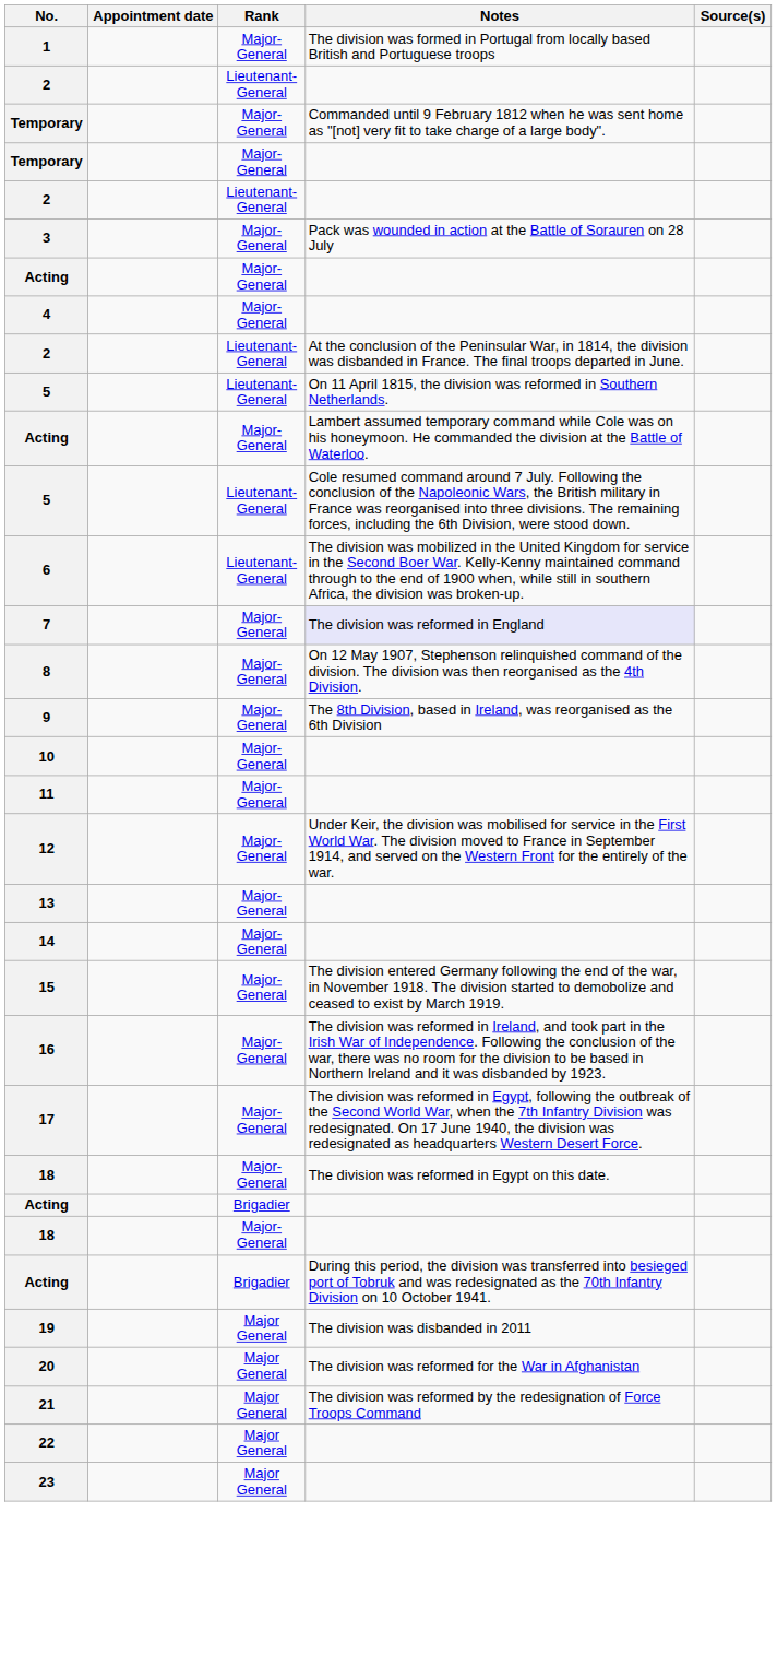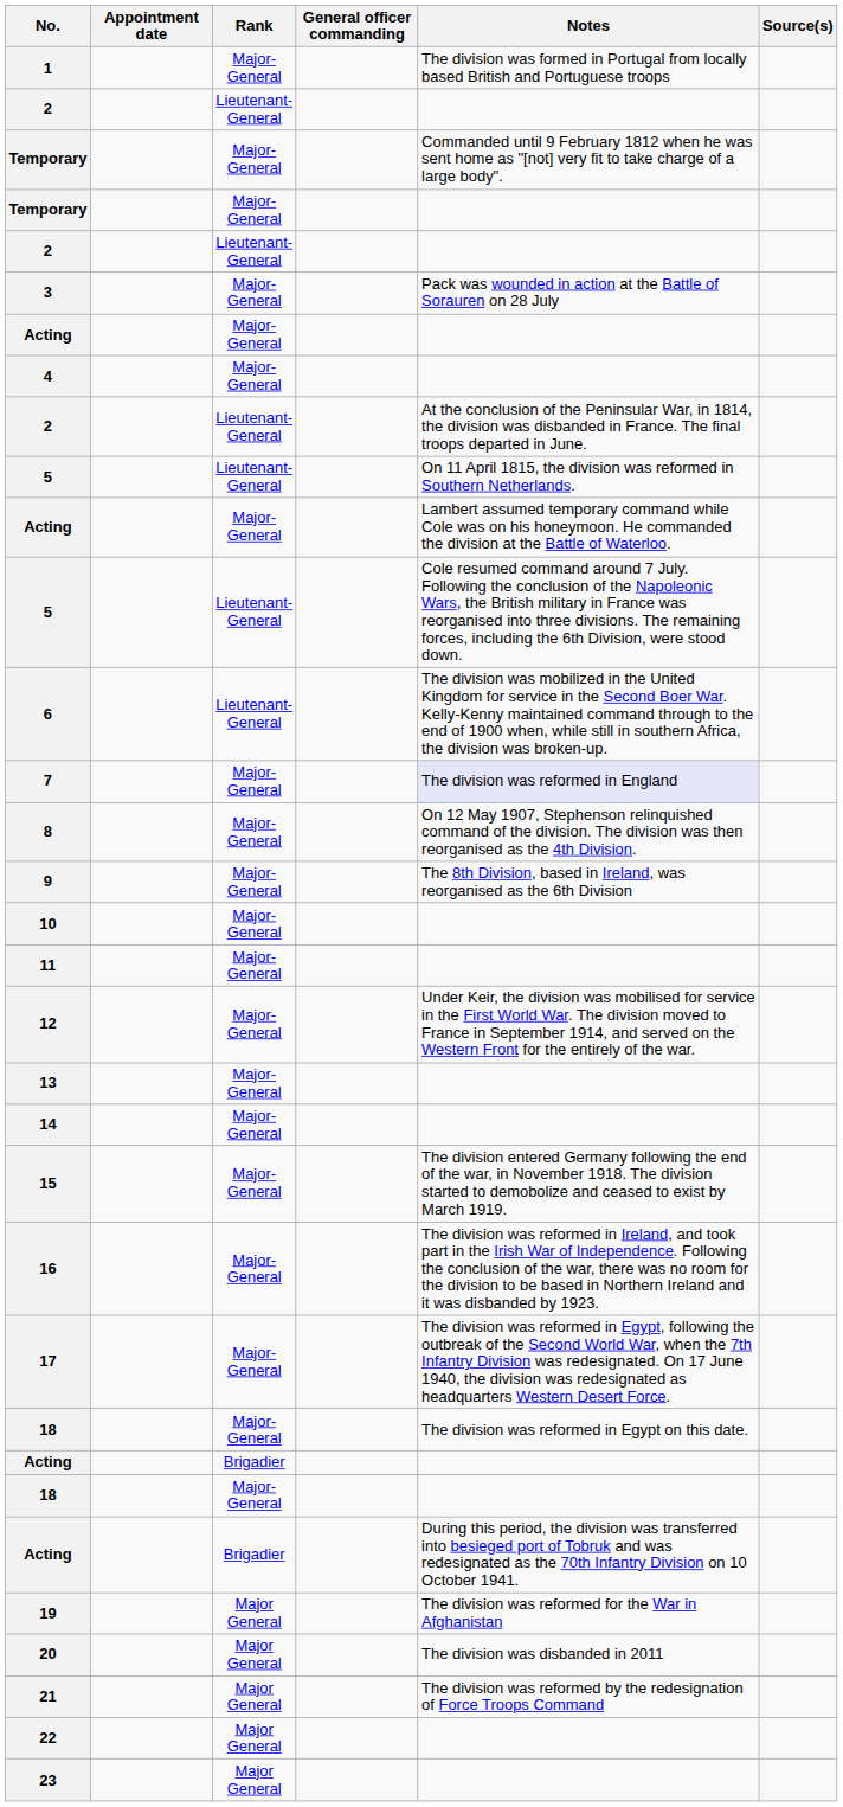 <table class="wikitable sortable plainrowheaders" style="text-align: left; border-spacing: 2px; border: 1px solid darkgray;">
 <tr>
 <th width="5%" scope="col">No.</th>
 <th width="15%" scope="col">Appointment date</th>
 <th width=10% scope="col">Rank</th>
+<th width=15% scope="col">General officer commanding</th>
 <th width=45% scope="col">Notes</th>
 <th class=unsortable width=5% scope="col">Source(s)</th>
 </tr>
 <tr>
 <th scope="row" style="text-align:center;">1</th>
 <td align="center"></td>
 <td align="center"><a href='#'>Major-General</a></td>
+<td align="center"></td>
 <td>The division was formed in Portugal from locally based British and Portuguese troops</td>
 <td align="center"></td>
 </tr>
 <tr>
 <th scope="row" style="text-align:center;">2</th>
 <td align="center"></td>
 <td align="center"><a href='#'>Lieutenant-General</a></td>
+<td align="center"></td>
 <td></td>
 <td align="center"></td>
 </tr>
 <tr>
 <th scope="row" style="text-align:center;">Temporary</th>
 <td align="center"></td>
 <td align="center"><a href='#'>Major-General</a></td>
+<td align="center"></td>
 <td>Commanded until 9 February 1812 when he was sent home as "[not] very fit to take charge of a large body".</td>
 <td align="center"></td>
 </tr>
 <tr>
 <th scope="row" style="text-align:center;">Temporary</th>
 <td align="center"></td>
 <td align="center"><a href='#'>Major-General</a></td>
+<td align="center"></td>
 <td></td>
 <td align="center"></td>
 </tr>
 <tr>
 <th scope="row" style="text-align:center;">2</th>
 <td align="center"></td>
 <td align="center"><a href='#'>Lieutenant-General</a></td>
+<td align="center"></td>
 <td></td>
 <td align="center"></td>
 </tr>
 <tr>
 <th scope="row" style="text-align:center;">3</th>
 <td align="center"></td>
 <td align="center"><a href='#'>Major-General</a></td>
+<td align="center"></td>
 <td>Pack was <a href='#'>wounded in action</a> at the <a href='#'>Battle of Sorauren</a> on 28 July</td>
 <td align="center"></td>
 </tr>
 <tr>
 <th scope="row" style="text-align:center;">Acting</th>
 <td align="center"></td>
 <td align="center"><a href='#'>Major-General</a></td>
+<td align="center"></td>
 <td></td>
 <td align="center"></td>
 </tr>
 <tr>
 <th scope="row" style="text-align:center;">4</th>
 <td align="center"></td>
 <td align="center"><a href='#'>Major-General</a></td>
+<td align="center"></td>
 <td></td>
 <td align="center"></td>
 </tr>
 <tr>
 <th scope="row" style="text-align:center;">2</th>
 <td align="center"></td>
 <td align="center"><a href='#'>Lieutenant-General</a></td>
+<td align="center"></td>
 <td>At the conclusion of the Peninsular War, in 1814, the division was disbanded in France. The final troops departed in June.</td>
 <td align="center"></td>
 </tr>
 <tr>
 <th scope="row" style="text-align:center;">5</th>
 <td align="center"></td>
 <td align="center"><a href='#'>Lieutenant-General</a></td>
+<td align="center"></td>
 <td>On 11 April 1815, the division was reformed in <a href='#'>Southern Netherlands</a>.</td>
 <td align="center"></td>
 </tr>
 <tr>
 <th scope="row" style="text-align:center;">Acting</th>
 <td align="center"></td>
 <td align="center"><a href='#'>Major-General</a></td>
+<td align="center"></td>
 <td>Lambert assumed temporary command while Cole was on his honeymoon. He commanded the division at the <a href='#'>Battle of Waterloo</a>.</td>
 <td align="center"></td>
 </tr>
 <tr>
 <th scope="row" style="text-align:center;">5</th>
 <td align="center"></td>
 <td align="center"><a href='#'>Lieutenant-General</a></td>
+<td align="center"></td>
 <td>Cole resumed command around 7 July. Following the conclusion of the <a href='#'>Napoleonic Wars</a>, the British military in France was reorganised into three divisions. The remaining forces, including the 6th Division, were stood down.</td>
 <td align="center"></td>
 </tr>
 <tr>
 <th scope="row" style="text-align:center;">6</th>
 <td align="center"></td>
 <td align="center"><a href='#'>Lieutenant-General</a></td>
+<td align="center"></td>
 <td>The division was mobilized in the United Kingdom for service in the <a href='#'>Second Boer War</a>. Kelly-Kenny maintained command through to the end of 1900 when, while still in southern Africa, the division was broken-up.</td>
 <td align="center"></td>
 </tr>
 <tr>
 <th scope="row" style="text-align:center;">7</th>
 <td align="center"></td>
 <td align="center"><a href='#'>Major-General</a></td>
+<td align="center"></td>
 <td style="background: lavender;">The division was reformed in England</td>
 <td align="center"></td>
 </tr>
 <tr>
 <th scope="row" style="text-align:center;">8</th>
 <td align="center"></td>
 <td align="center"><a href='#'>Major-General</a></td>
+<td align="center"></td>
 <td>On 12 May 1907, Stephenson relinquished command of the division. The division was then reorganised as the <a href='#'>4th Division</a>.</td>
 <td align="center"></td>
 </tr>
 <tr>
 <th scope="row" style="text-align:center;">9</th>
 <td align="center"></td>
 <td align="center"><a href='#'>Major-General</a></td>
+<td align="center"></td>
 <td>The <a href='#'>8th Division</a>, based in <a href='#'>Ireland</a>, was reorganised as the 6th Division</td>
 <td align="center"></td>
 </tr>
 <tr>
 <th scope="row" style="text-align:center;">10</th>
 <td align="center"></td>
 <td align="center"><a href='#'>Major-General</a></td>
+<td align="center"></td>
 <td></td>
 <td align="center"></td>
 </tr>
 <tr>
 <th scope="row" style="text-align:center;">11</th>
 <td align="center"></td>
 <td align="center"><a href='#'>Major-General</a></td>
+<td align="center"></td>
 <td></td>
 <td align="center"></td>
 </tr>
 <tr>
 <th scope="row" style="text-align:center;">12</th>
 <td align="center"></td>
 <td align="center"><a href='#'>Major-General</a></td>
+<td align="center"></td>
 <td>Under Keir, the division was mobilised for service in the <a href='#'>First World War</a>. The division moved to France in September 1914, and served on the <a href='#'>Western Front</a> for the entirely of the war.</td>
 <td align="center"></td>
 </tr>
 <tr>
 <th scope="row" style="text-align:center;">13</th>
 <td align="center"></td>
 <td align="center"><a href='#'>Major-General</a></td>
+<td align="center"></td>
 <td></td>
 <td align="center"></td>
 </tr>
 <tr>
 <th scope="row" style="text-align:center;">14</th>
 <td align="center"></td>
 <td align="center"><a href='#'>Major-General</a></td>
+<td align="center"></td>
 <td></td>
 <td align="center"></td>
 </tr>
 <tr>
 <th scope="row" style="text-align:center;">15</th>
 <td align="center"></td>
 <td align="center"><a href='#'>Major-General</a></td>
+<td align="center"></td>
 <td>The division entered Germany following the end of the war, in November 1918. The division started to demobolize and ceased to exist by March 1919.</td>
 <td align="center"></td>
 </tr>
 <tr>
 <th scope="row" style="text-align:center;">16</th>
 <td align="center"></td>
 <td align="center"><a href='#'>Major-General</a></td>
+<td align="center"></td>
 <td>The division was reformed in <a href='#'>Ireland</a>, and took part in the <a href='#'>Irish War of Independence</a>. Following the conclusion of the war, there was no room for the division to be based in Northern Ireland and it was disbanded by 1923.</td>
 <td align="center"></td>
 </tr>
 <tr>
 <th scope="row" style="text-align:center;">17</th>
 <td align="center"></td>
 <td align="center"><a href='#'>Major-General</a></td>
+<td align="center"></td>
 <td>The division was reformed in <a href='#'>Egypt</a>, following the outbreak of the <a href='#'>Second World War</a>, when the <a href='#'>7th Infantry Division</a> was redesignated. On 17 June 1940, the division was redesignated as headquarters <a href='#'>Western Desert Force</a>.</td>
 <td align="center"></td>
 </tr>
 <tr>
 <th scope="row" style="text-align:center;">18</th>
 <td align="center"></td>
 <td align="center"><a href='#'>Major-General</a></td>
+<td align="center"></td>
 <td>The division was reformed in Egypt on this date.</td>
 <td align="center"></td>
 </tr>
 <tr>
 <th scope="row" style="text-align:center;">Acting</th>
 <td align="center"></td>
 <td align="center"><a href='#'>Brigadier</a></td>
+<td align="center"></td>
 <td></td>
 <td align="center"></td>
 </tr>
 <tr>
 <th scope="row" style="text-align:center;">18</th>
 <td align="center"></td>
 <td align="center"><a href='#'>Major-General</a></td>
+<td align="center"></td>
 <td></td>
 <td align="center"></td>
 </tr>
 <tr>
 <th scope="row" style="text-align:center;">Acting</th>
 <td align="center"></td>
 <td align="center"><a href='#'>Brigadier</a></td>
+<td align="center"></td>
 <td>During this period, the division was transferred into <a href='#'>besieged port of Tobruk</a> and was redesignated as the <a href='#'>70th Infantry Division</a> on 10 October 1941.</td>
 <td align="center"></td>
 </tr>
 <tr>
 <th scope="row" style="text-align:center;">19</th>
 <td align="center"></td>
 <td align="center"><a href='#'>Major General</a></td>
-<td>The division was disbanded in 2011</td>
+<td align="center"></td>
+<td>The division was reformed for the <a href='#'>War in Afghanistan</a></td>
 <td align="center"></td>
 </tr>
 <tr>
 <th scope="row" style="text-align:center;">20</th>
 <td align="center"></td>
 <td align="center"><a href='#'>Major General</a></td>
-<td>The division was reformed for the <a href='#'>War in Afghanistan</a></td>
+<td align="center"></td>
+<td>The division was disbanded in 2011</td>
 <td align="center"></td>
 </tr>
 <tr>
 <th scope="row" style="text-align:center;">21</th>
 <td align="center"></td>
 <td align="center"><a href='#'>Major General</a></td>
+<td align="center"></td>
 <td>The division was reformed by the redesignation of <a href='#'>Force Troops Command</a></td>
 <td align="center"></td>
 </tr>
 <tr>
 <th scope="row" style="text-align:center;">22</th>
 <td align="center"></td>
 <td align="center"><a href='#'>Major General</a></td>
+<td align="center"></td>
 <td></td>
 <td align="center"></td>
 </tr>
 <tr>
 <th scope="row" style="text-align:center;">23</th>
 <td align="center"></td>
 <td align="center"><a href='#'>Major General</a></td>
+<td align="center"></td>
 <td></td>
 <td align="center"></td>
 </tr>
 </table>
